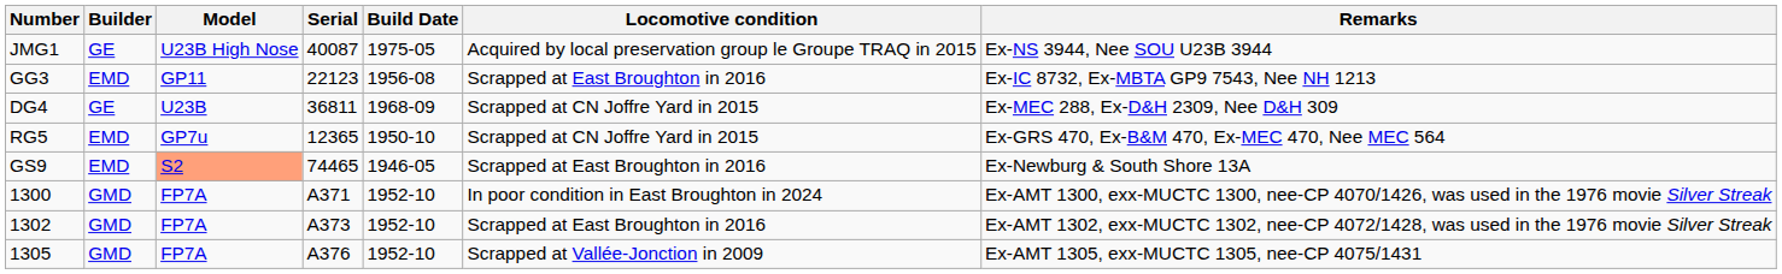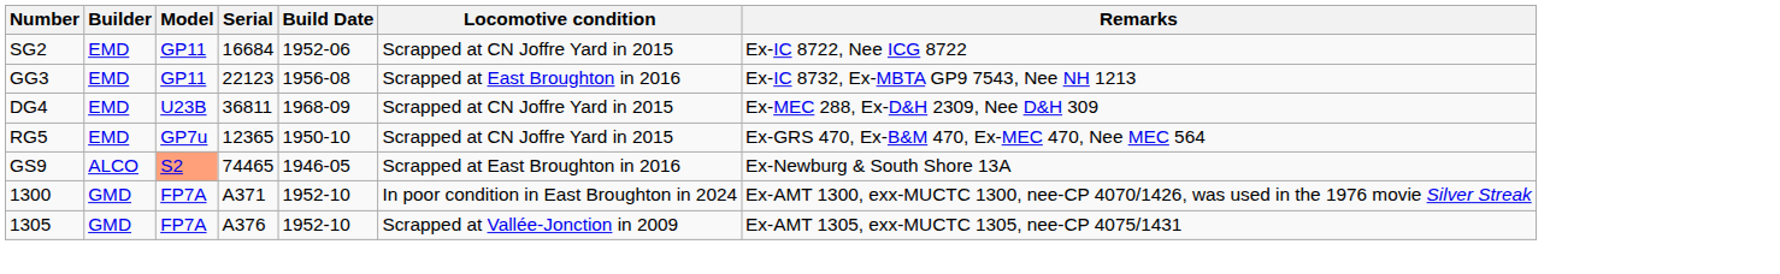 <table class="wikitable sortable">
 <tr>
 <th>Number</th>
 <th>Builder</th>
 <th>Model</th>
 <th>Serial</th>
 <th>Build Date</th>
 <th>Locomotive condition</th>
 <th>Remarks</th>
 </tr>
 <tr>
-<td>JMG1</td>
-<td><a href='#'>GE</a></td>
-<td><a href='#'>U23B High Nose</a></td>
-<td>40087</td>
-<td>1975-05</td>
-<td>Acquired by local preservation group le Groupe TRAQ in 2015</td>
-<td>Ex-<a href='#'>NS</a> 3944, Nee <a href='#'>SOU</a> U23B 3944</td>
+<td>SG2</td>
+<td><a href='#'>EMD</a></td>
+<td><a href='#'>GP11</a></td>
+<td>16684</td>
+<td>1952-06</td>
+<td>Scrapped at CN Joffre Yard in 2015</td>
+<td>Ex-<a href='#'>IC</a> 8722, Nee <a href='#'>ICG</a> 8722</td>
 </tr>
 <tr>
 <td>GG3</td>
 <td><a href='#'>EMD</a></td>
 <td><a href='#'>GP11</a></td>
 <td>22123</td>
 <td>1956-08</td>
 <td>Scrapped at <a href='#'>East Broughton</a> in 2016</td>
 <td>Ex-<a href='#'>IC</a> 8732, Ex-<a href='#'>MBTA</a> GP9 7543, Nee <a href='#'>NH</a> 1213</td>
 </tr>
 <tr>
 <td>DG4</td>
-<td><a href='#'>GE</a></td>
+<td><a href='#'>EMD</a></td>
 <td><a href='#'>U23B</a></td>
 <td>36811</td>
 <td>1968-09</td>
 <td>Scrapped at CN Joffre Yard in 2015</td>
 <td>Ex-<a href='#'>MEC</a> 288, Ex-<a href='#'>D&H</a> 2309, Nee <a href='#'>D&H</a> 309</td>
 </tr>
 <tr>
 <td>RG5</td>
 <td><a href='#'>EMD</a></td>
 <td><a href='#'>GP7u</a></td>
 <td>12365</td>
 <td>1950-10</td>
 <td>Scrapped at CN Joffre Yard in 2015</td>
 <td>Ex-GRS 470, Ex-<a href='#'>B&M</a> 470, Ex-<a href='#'>MEC</a> 470, Nee <a href='#'>MEC</a> 564</td>
 </tr>
 <tr>
 <td>GS9</td>
-<td><a href='#'>EMD</a></td>
+<td><a href='#'>ALCO</a></td>
 <td style="background: lightsalmon;"><a href='#'>S2</a></td>
 <td>74465</td>
 <td>1946-05</td>
 <td>Scrapped at East Broughton in 2016</td>
 <td>Ex-Newburg & South Shore 13A</td>
 </tr>
 <tr>
 <td>1300</td>
 <td><a href='#'>GMD</a></td>
 <td><a href='#'>FP7A</a></td>
 <td>A371</td>
 <td>1952-10</td>
 <td>In poor condition in East Broughton in 2024</td>
 <td>Ex-AMT 1300, exx-MUCTC 1300, nee-CP 4070/1426, was used in the 1976 movie <a href='#'><em>Silver Streak</em></a></td>
 </tr>
 <tr>
-<td>1302</td>
-<td><a href='#'>GMD</a></td>
-<td><a href='#'>FP7A</a></td>
-<td>A373</td>
-<td>1952-10</td>
-<td>Scrapped at East Broughton in 2016</td>
-<td>Ex-AMT 1302, exx-MUCTC 1302, nee-CP 4072/1428, was used in the 1976 movie <em>Silver Streak</em></td>
-</tr>
-<tr>
 <td>1305</td>
 <td><a href='#'>GMD</a></td>
 <td><a href='#'>FP7A</a></td>
 <td>A376</td>
 <td>1952-10</td>
 <td>Scrapped at <a href='#'>Vallée-Jonction</a> in 2009</td>
 <td>Ex-AMT 1305, exx-MUCTC 1305, nee-CP 4075/1431</td>
 </tr>
 </table>
